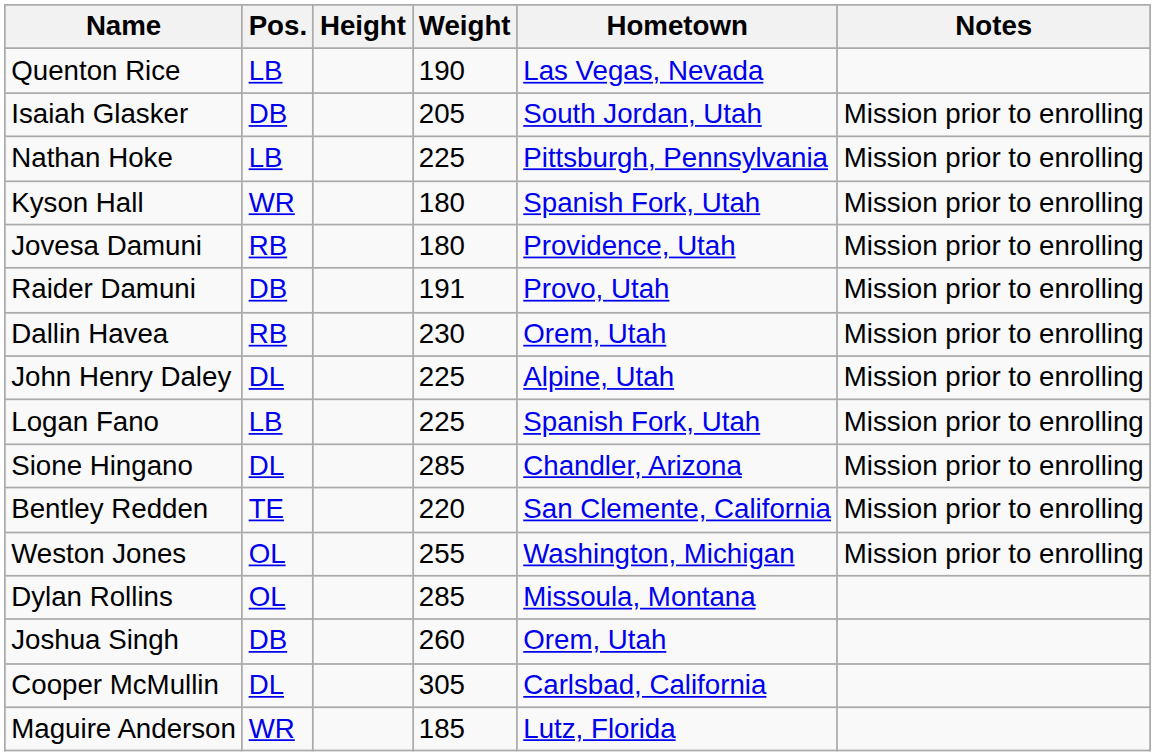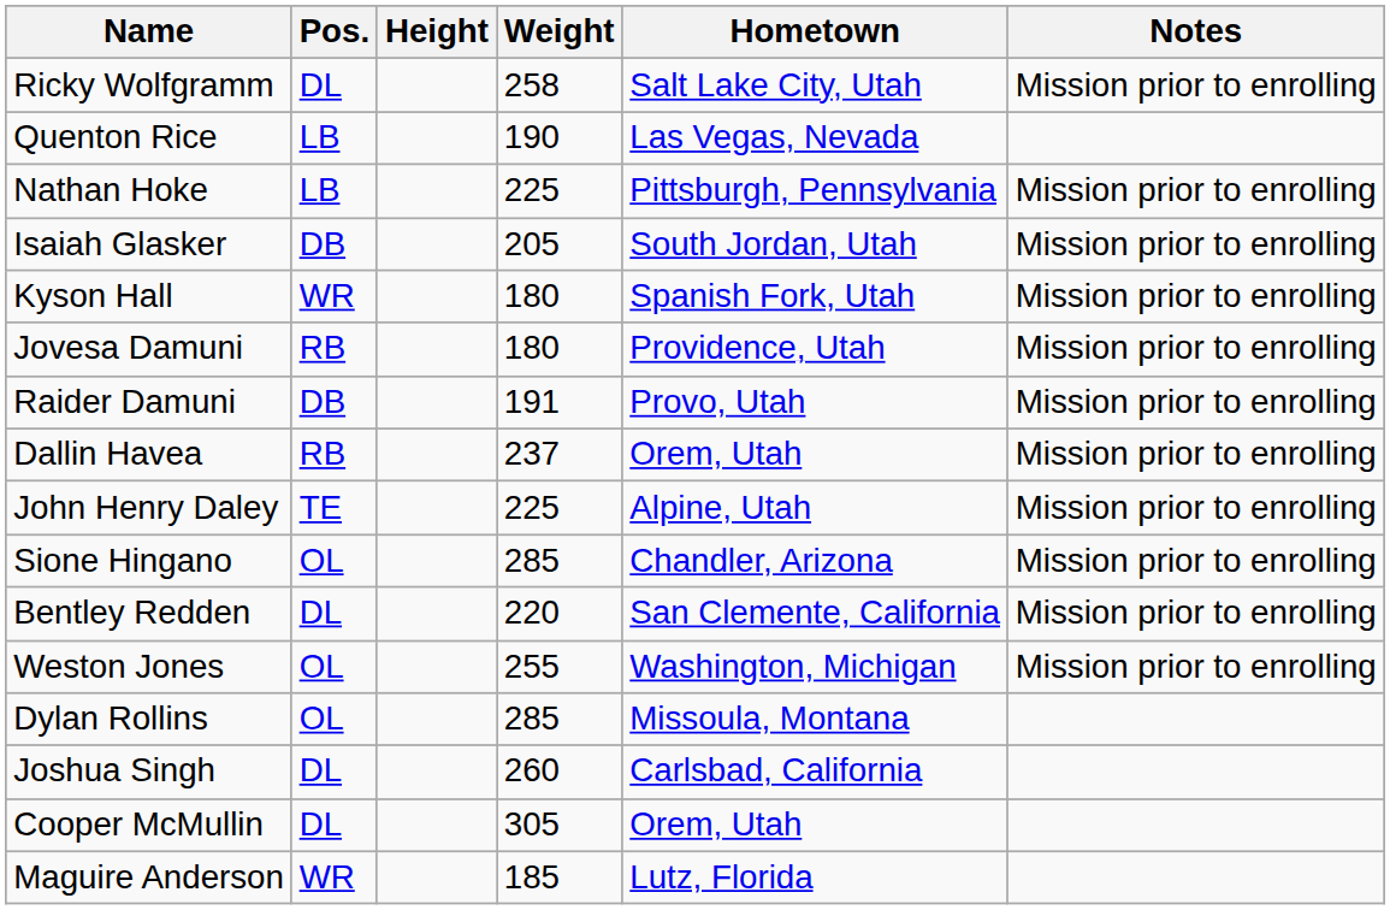 <table class="wikitable sortable" border="1">
 <tr>
 <th>Name</th>
 <th>Pos.</th>
 <th>Height</th>
 <th>Weight</th>
 <th>Hometown</th>
 <th>Notes</th>
 </tr>
 <tr>
+<td>Ricky Wolfgramm</td>
+<td><a href='#'>DL</a></td>
+<td></td>
+<td>258</td>
+<td><a href='#'>Salt Lake City, Utah</a></td>
+<td>Mission prior to enrolling</td>
+</tr>
+<tr>
 <td>Quenton Rice</td>
 <td><a href='#'>LB</a></td>
 <td></td>
 <td>190</td>
 <td><a href='#'>Las Vegas, Nevada</a></td>
 <td></td>
 </tr>
 <tr>
+<td>Nathan Hoke</td>
+<td><a href='#'>LB</a></td>
+<td></td>
+<td>225</td>
+<td><a href='#'>Pittsburgh, Pennsylvania</a></td>
+<td>Mission prior to enrolling</td>
+</tr>
+<tr>
 <td>Isaiah Glasker</td>
 <td><a href='#'>DB</a></td>
 <td></td>
 <td>205</td>
 <td><a href='#'>South Jordan, Utah</a></td>
-<td>Mission prior to enrolling</td>
-</tr>
-<tr>
-<td>Nathan Hoke</td>
-<td><a href='#'>LB</a></td>
-<td></td>
-<td>225</td>
-<td><a href='#'>Pittsburgh, Pennsylvania</a></td>
 <td>Mission prior to enrolling</td>
 </tr>
 <tr>
 <td>Kyson Hall</td>
 <td><a href='#'>WR</a></td>
 <td></td>
 <td>180</td>
 <td><a href='#'>Spanish Fork, Utah</a></td>
 <td>Mission prior to enrolling</td>
 </tr>
 <tr>
 <td>Jovesa Damuni</td>
 <td><a href='#'>RB</a></td>
 <td></td>
 <td>180</td>
 <td><a href='#'>Providence, Utah</a></td>
 <td>Mission prior to enrolling</td>
 </tr>
 <tr>
 <td>Raider Damuni</td>
 <td><a href='#'>DB</a></td>
 <td></td>
 <td>191</td>
 <td><a href='#'>Provo, Utah</a></td>
 <td>Mission prior to enrolling</td>
 </tr>
 <tr>
 <td>Dallin Havea</td>
 <td><a href='#'>RB</a></td>
 <td></td>
-<td>230</td>
+<td>237</td>
 <td><a href='#'>Orem, Utah</a></td>
 <td>Mission prior to enrolling</td>
 </tr>
 <tr>
 <td>John Henry Daley</td>
-<td><a href='#'>DL</a></td>
+<td><a href='#'>TE</a></td>
 <td></td>
 <td>225</td>
 <td><a href='#'>Alpine, Utah</a></td>
 <td>Mission prior to enrolling</td>
 </tr>
 <tr>
-<td>Logan Fano</td>
-<td><a href='#'>LB</a></td>
-<td></td>
-<td>225</td>
-<td><a href='#'>Spanish Fork, Utah</a></td>
-<td>Mission prior to enrolling</td>
-</tr>
-<tr>
 <td>Sione Hingano</td>
-<td><a href='#'>DL</a></td>
+<td><a href='#'>OL</a></td>
 <td></td>
 <td>285</td>
 <td><a href='#'>Chandler, Arizona</a></td>
 <td>Mission prior to enrolling</td>
 </tr>
 <tr>
 <td>Bentley Redden</td>
-<td><a href='#'>TE</a></td>
+<td><a href='#'>DL</a></td>
 <td></td>
 <td>220</td>
 <td><a href='#'>San Clemente, California</a></td>
 <td>Mission prior to enrolling</td>
 </tr>
 <tr>
 <td>Weston Jones</td>
 <td><a href='#'>OL</a></td>
 <td></td>
 <td>255</td>
 <td><a href='#'>Washington, Michigan</a></td>
 <td>Mission prior to enrolling</td>
 </tr>
 <tr>
 <td>Dylan Rollins</td>
 <td><a href='#'>OL</a></td>
 <td></td>
 <td>285</td>
 <td><a href='#'>Missoula, Montana</a></td>
 <td></td>
 </tr>
 <tr>
 <td>Joshua Singh</td>
-<td><a href='#'>DB</a></td>
+<td><a href='#'>DL</a></td>
 <td></td>
 <td>260</td>
-<td><a href='#'>Orem, Utah</a></td>
+<td><a href='#'>Carlsbad, California</a></td>
 <td></td>
 </tr>
 <tr>
 <td>Cooper McMullin</td>
 <td><a href='#'>DL</a></td>
 <td></td>
 <td>305</td>
-<td><a href='#'>Carlsbad, California</a></td>
+<td><a href='#'>Orem, Utah</a></td>
 <td></td>
 </tr>
 <tr>
 <td>Maguire Anderson</td>
 <td><a href='#'>WR</a></td>
 <td></td>
 <td>185</td>
 <td><a href='#'>Lutz, Florida</a></td>
 <td></td>
 </tr>
 </table>
